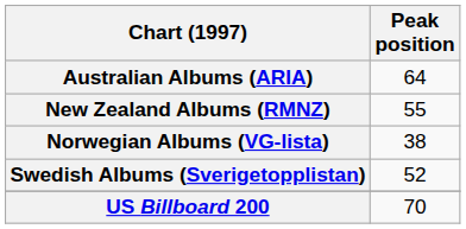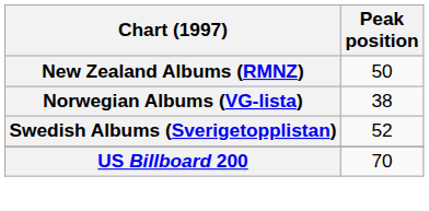 <table class="wikitable sortable plainrowheaders" style="text-align:center;">
 <tr>
 <th scope="col">Chart (1997)</th>
 <th scope="col">Peak<br>position</th>
 </tr>
 <tr>
-<th scope="row">Australian Albums (<a href='#'>ARIA</a>)</th>
-<td>64</td>
-</tr>
-<tr>
 <th scope="row">New Zealand Albums (<a href='#'>RMNZ</a>)</th>
-<td>55</td>
+<td>50</td>
 </tr>
 <tr>
 <th scope="row">Norwegian Albums (<a href='#'>VG-lista</a>)</th>
 <td>38</td>
 </tr>
 <tr>
 <th scope="row">Swedish Albums (<a href='#'>Sverigetopplistan</a>)</th>
 <td>52</td>
 </tr>
 <tr>
 </tr>
 <tr>
 <th scope="row"><a href='#'>US <em>Billboard</em> 200</a></th>
 <td>70</td>
 </tr>
 </table>
